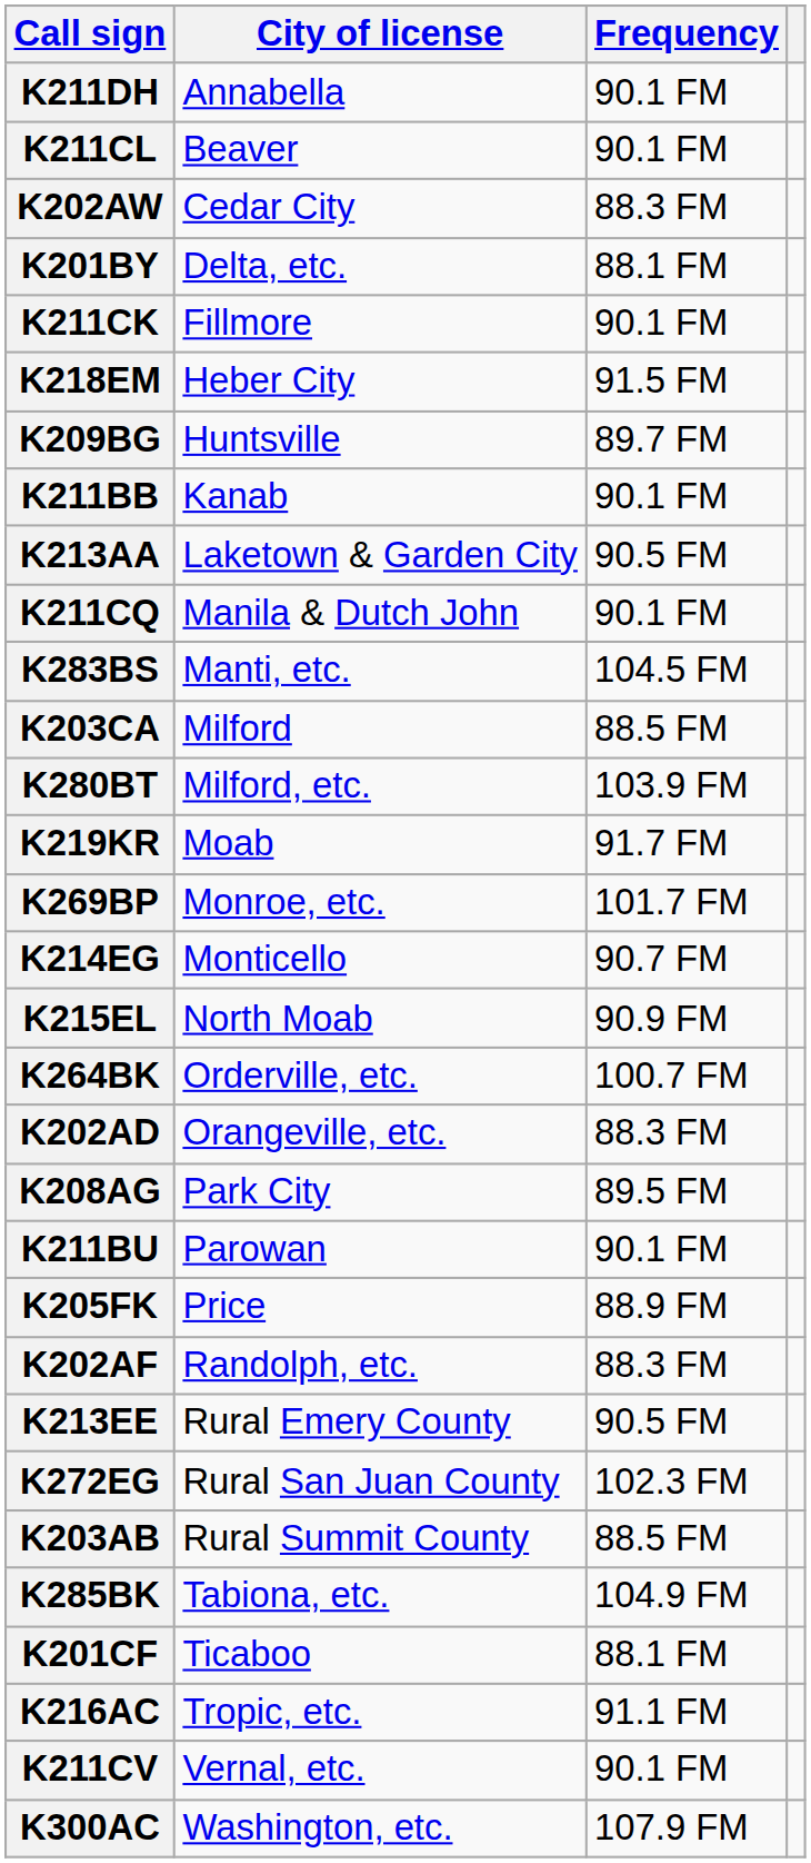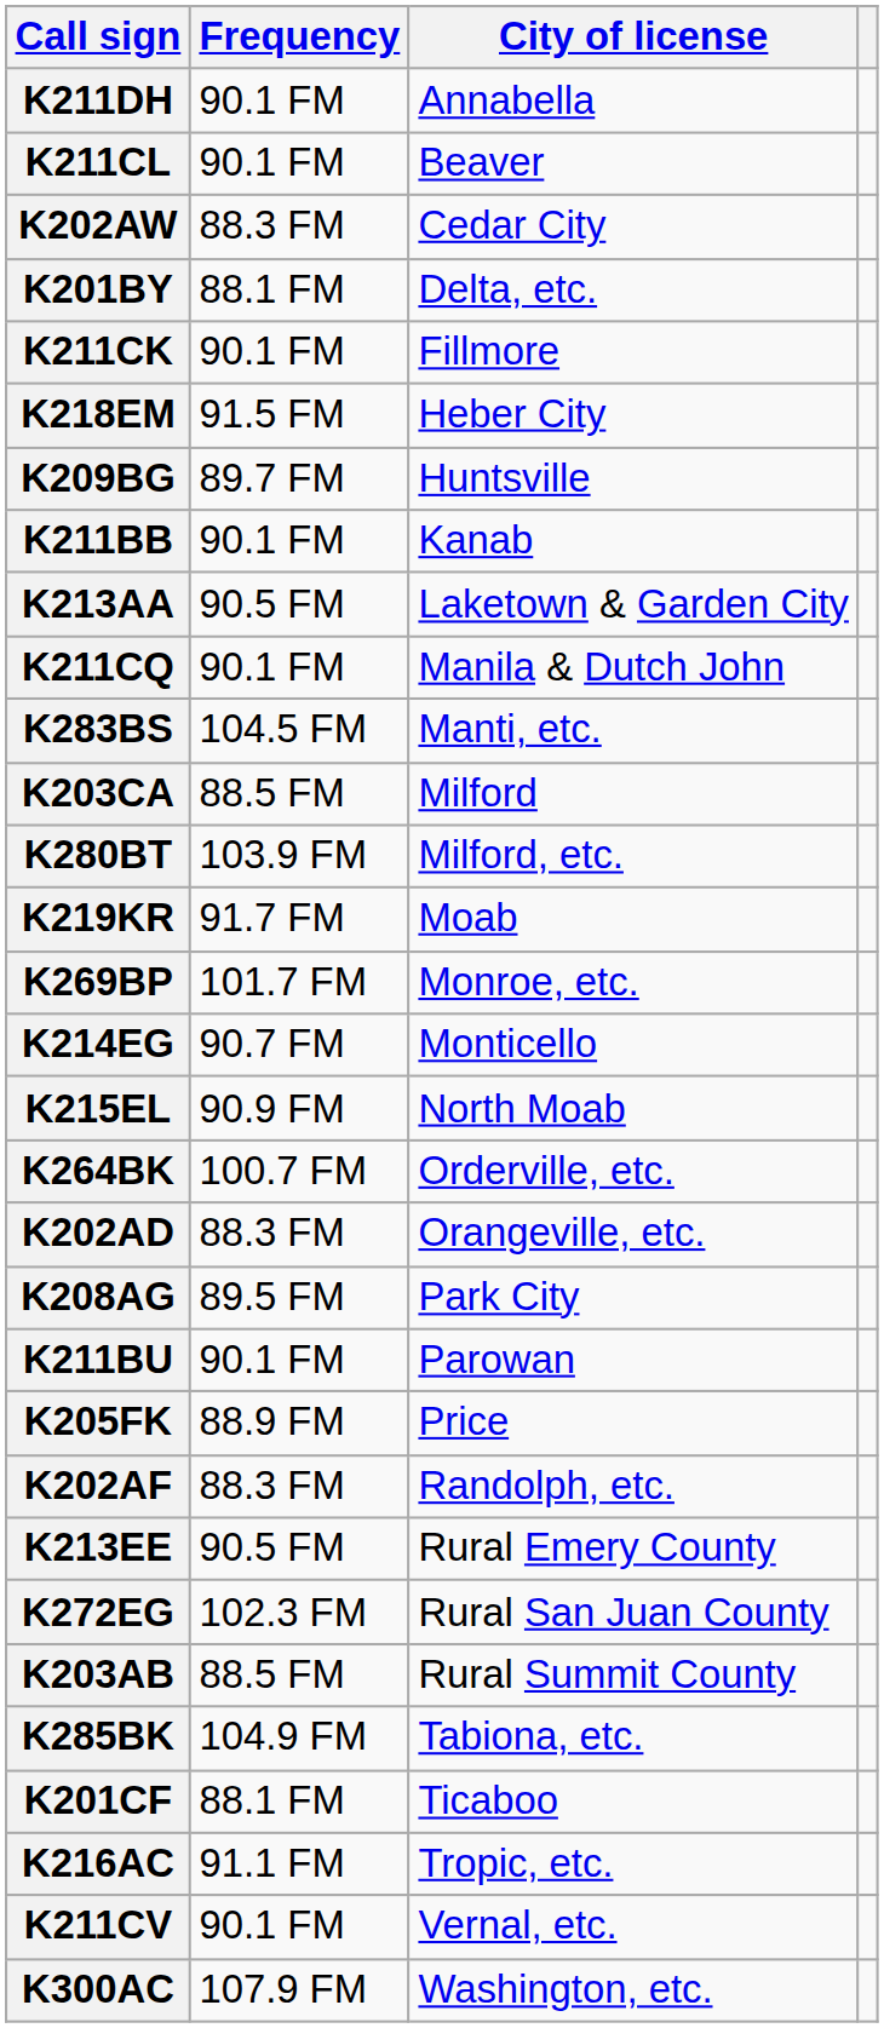 <table class="wikitable sortable">
 <tr>
 <th scope = "col"><a href='#'>Call sign</a></th>
+<th scope = "col" data-sort-type="number"><a href='#'>Frequency</a></th>
 <th scope = "col"><a href='#'>City of license</a></th>
-<th scope = "col" data-sort-type="number"><a href='#'>Frequency</a></th>
 <th scope = "col" data-sort-type="number"><a href='#'></a></th>
 </tr>
 <tr>
 <th scope = "row">K211DH</th>
+<td>90.1 FM</td>
 <td><a href='#'>Annabella</a></td>
-<td>90.1 FM</td>
 <td></td>
 </tr>
 <tr>
 <th scope = "row">K211CL</th>
+<td>90.1 FM</td>
 <td><a href='#'>Beaver</a></td>
-<td>90.1 FM</td>
 <td></td>
 </tr>
 <tr>
 <th scope = "row">K202AW</th>
+<td>88.3 FM</td>
 <td><a href='#'>Cedar City</a></td>
-<td>88.3 FM</td>
 <td></td>
 </tr>
 <tr>
 <th scope = "row">K201BY</th>
+<td>88.1 FM</td>
 <td><a href='#'>Delta, etc.</a></td>
-<td>88.1 FM</td>
 <td></td>
 </tr>
 <tr>
 <th scope = "row">K211CK</th>
+<td>90.1 FM</td>
 <td><a href='#'>Fillmore</a></td>
-<td>90.1 FM</td>
 <td></td>
 </tr>
 <tr>
 <th scope = "row">K218EM</th>
+<td>91.5 FM</td>
 <td><a href='#'>Heber City</a></td>
-<td>91.5 FM</td>
 <td></td>
 </tr>
 <tr>
 <th scope = "row">K209BG</th>
+<td>89.7 FM</td>
 <td><a href='#'>Huntsville</a></td>
-<td>89.7 FM</td>
 <td></td>
 </tr>
 <tr>
 <th scope = "row">K211BB</th>
+<td>90.1 FM</td>
 <td><a href='#'>Kanab</a></td>
-<td>90.1 FM</td>
 <td></td>
 </tr>
 <tr>
 <th scope = "row">K213AA</th>
+<td>90.5 FM</td>
 <td><a href='#'>Laketown</a> & <a href='#'>Garden City</a></td>
-<td>90.5 FM</td>
 <td></td>
 </tr>
 <tr>
 <th scope = "row">K211CQ</th>
+<td>90.1 FM</td>
 <td><a href='#'>Manila</a> & <a href='#'>Dutch John</a></td>
-<td>90.1 FM</td>
 <td></td>
 </tr>
 <tr>
 <th scope = "row">K283BS</th>
+<td>104.5 FM</td>
 <td><a href='#'>Manti, etc.</a></td>
-<td>104.5 FM</td>
 <td></td>
 </tr>
 <tr>
 <th scope = "row">K203CA</th>
+<td>88.5 FM</td>
 <td><a href='#'>Milford</a></td>
-<td>88.5 FM</td>
 <td></td>
 </tr>
 <tr>
 <th scope = "row">K280BT</th>
+<td>103.9 FM</td>
 <td><a href='#'>Milford, etc.</a></td>
-<td>103.9 FM</td>
 <td></td>
 </tr>
 <tr>
 <th scope = "row">K219KR</th>
+<td>91.7 FM</td>
 <td><a href='#'>Moab</a></td>
-<td>91.7 FM</td>
 <td></td>
 </tr>
 <tr>
 <th scope = "row">K269BP</th>
+<td>101.7 FM</td>
 <td><a href='#'>Monroe, etc.</a></td>
-<td>101.7 FM</td>
 <td></td>
 </tr>
 <tr>
 <th scope = "row">K214EG</th>
+<td>90.7 FM</td>
 <td><a href='#'>Monticello</a></td>
-<td>90.7 FM</td>
 <td></td>
 </tr>
 <tr>
 <th scope = "row">K215EL</th>
+<td>90.9 FM</td>
 <td><a href='#'>North Moab</a></td>
-<td>90.9 FM</td>
 <td></td>
 </tr>
 <tr>
 <th scope = "row">K264BK</th>
+<td>100.7 FM</td>
 <td><a href='#'>Orderville, etc.</a></td>
-<td>100.7 FM</td>
 <td></td>
 </tr>
 <tr>
 <th scope = "row">K202AD</th>
+<td>88.3 FM</td>
 <td><a href='#'>Orangeville, etc.</a></td>
-<td>88.3 FM</td>
 <td></td>
 </tr>
 <tr>
 <th scope = "row">K208AG</th>
+<td>89.5 FM</td>
 <td><a href='#'>Park City</a></td>
-<td>89.5 FM</td>
 <td></td>
 </tr>
 <tr>
 <th scope = "row">K211BU</th>
+<td>90.1 FM</td>
 <td><a href='#'>Parowan</a></td>
-<td>90.1 FM</td>
 <td></td>
 </tr>
 <tr>
 <th scope = "row">K205FK</th>
+<td>88.9 FM</td>
 <td><a href='#'>Price</a></td>
-<td>88.9 FM</td>
 <td></td>
 </tr>
 <tr>
 <th scope = "row">K202AF</th>
+<td>88.3 FM</td>
 <td><a href='#'>Randolph, etc.</a></td>
-<td>88.3 FM</td>
 <td></td>
 </tr>
 <tr>
 <th scope = "row">K213EE</th>
+<td>90.5 FM</td>
 <td>Rural <a href='#'>Emery County</a></td>
-<td>90.5 FM</td>
 <td></td>
 </tr>
 <tr>
 <th scope = "row">K272EG</th>
+<td>102.3 FM</td>
 <td>Rural <a href='#'>San Juan County</a></td>
-<td>102.3 FM</td>
 <td></td>
 </tr>
 <tr>
 <th scope = "row">K203AB</th>
+<td>88.5 FM</td>
 <td>Rural <a href='#'>Summit County</a></td>
-<td>88.5 FM</td>
 <td></td>
 </tr>
 <tr>
 <th scope = "row">K285BK</th>
+<td>104.9 FM</td>
 <td><a href='#'>Tabiona, etc.</a></td>
-<td>104.9 FM</td>
 <td></td>
 </tr>
 <tr>
 <th scope = "row">K201CF</th>
+<td>88.1 FM</td>
 <td><a href='#'>Ticaboo</a></td>
-<td>88.1 FM</td>
 <td></td>
 </tr>
 <tr>
 <th scope = "row">K216AC</th>
+<td>91.1 FM</td>
 <td><a href='#'>Tropic, etc.</a></td>
-<td>91.1 FM</td>
 <td></td>
 </tr>
 <tr>
 <th scope = "row">K211CV</th>
+<td>90.1 FM</td>
 <td><a href='#'>Vernal, etc.</a></td>
-<td>90.1 FM</td>
 <td></td>
 </tr>
 <tr>
 <th scope = "row">K300AC</th>
+<td>107.9 FM</td>
 <td><a href='#'>Washington, etc.</a></td>
-<td>107.9 FM</td>
 <td></td>
 </tr>
 </table>
